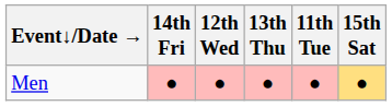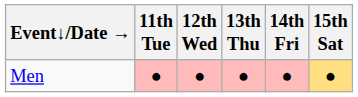 <table class="wikitable" style="margin:0.5em auto; font-size:90%; line-height:1.25em; text-align:center">
 <tr>
 <th>Event↓/Date →</th>
-<th>14th<br>Fri</th>
+<th>11th<br>Tue</th>
 <th>12th<br>Wed</th>
 <th>13th<br>Thu</th>
-<th>11th<br>Tue</th>
+<th>14th<br>Fri</th>
 <th>15th<br>Sat</th>
 </tr>
 <tr>
 <td style="text-align:left;"><a href='#'>Men</a></td>
 <td bgcolor="#FFBBBB">●</td>
 <td bgcolor="#FFBBBB">●</td>
 <td bgcolor="#FFBBBB">●</td>
 <td bgcolor="#FFBBBB">●</td>
 <td bgcolor="#FFDF80">●</td>
 </tr>
 </table>
